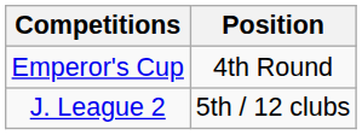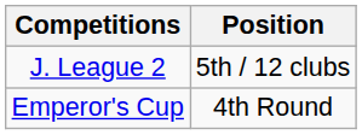 <table class="wikitable" style="text-align:center;">
 <tr>
 <th>Competitions</th>
 <th>Position</th>
 </tr>
 <tr>
+<td><a href='#'>J. League 2</a></td>
+<td>5th / 12 clubs</td>
+</tr>
+<tr>
 <td><a href='#'>Emperor's Cup</a></td>
 <td>4th Round</td>
 </tr>
-<tr>
-<td><a href='#'>J. League 2</a></td>
-<td>5th / 12 clubs</td>
-</tr>
 </table>
